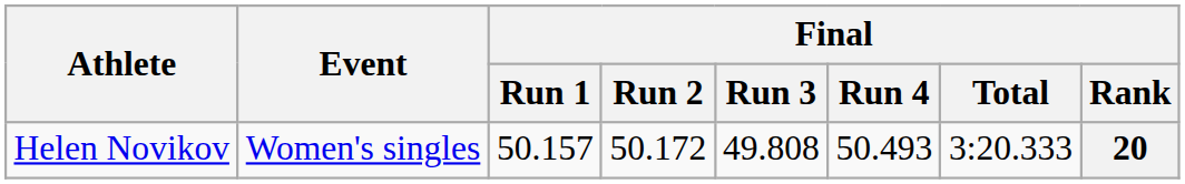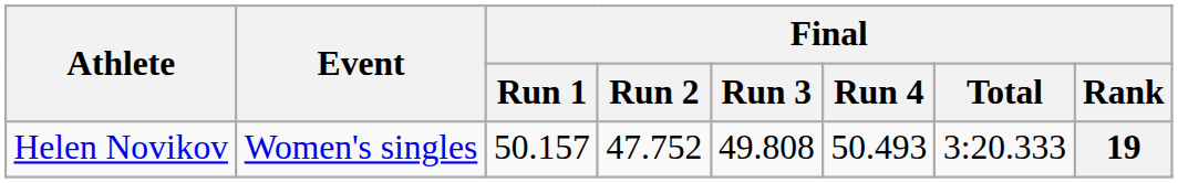 <table class="wikitable" style="font-size:90%">
 <tr>
 <th rowspan="2">Athlete</th>
 <th rowspan="2">Event</th>
 <th colspan="6">Final</th>
 </tr>
 <tr>
 <th>Run 1</th>
 <th>Run 2</th>
 <th>Run 3</th>
 <th>Run 4</th>
 <th>Total</th>
 <th>Rank</th>
 </tr>
 <tr>
 <td><a href='#'>Helen Novikov</a></td>
 <td><a href='#'>Women's singles</a></td>
 <td align="center">50.157</td>
-<td align="center">50.172</td>
+<td align="center">47.752</td>
 <td align="center">49.808</td>
 <td align="center">50.493</td>
 <td align="center">3:20.333</td>
-<th align="center">20</th>
+<th align="center">19</th>
 </tr>
 </table>
